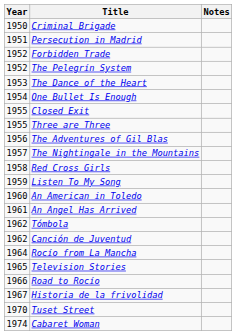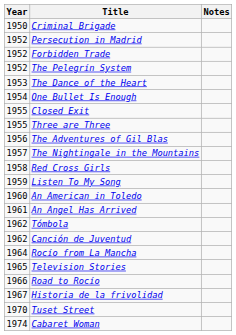 <table class="wikitable sortable">
 <tr>
 <th>Year</th>
 <th>Title</th>
 <th class="unsortable">Notes</th>
 </tr>
 <tr>
 <td>1950</td>
 <td><em><a href='#'>Criminal Brigade</a></em></td>
 <td></td>
 </tr>
 <tr>
-<td>1951</td>
+<td>1952</td>
 <td><em><a href='#'>Persecution in Madrid</a></em></td>
 <td></td>
 </tr>
 <tr>
 <td>1952</td>
 <td><em><a href='#'>Forbidden Trade</a></em></td>
 <td></td>
 </tr>
 <tr>
 <td>1952</td>
 <td><em><a href='#'>The Pelegrín System</a></em></td>
 <td></td>
 </tr>
 <tr>
 <td>1953</td>
 <td><em><a href='#'>The Dance of the Heart</a></em></td>
 <td></td>
 </tr>
 <tr>
 <td>1954</td>
 <td><em><a href='#'>One Bullet Is Enough</a></em></td>
 <td></td>
 </tr>
 <tr>
 <td>1955</td>
 <td><em><a href='#'>Closed Exit</a></em></td>
 <td></td>
 </tr>
 <tr>
 <td>1955</td>
 <td><em><a href='#'>Three are Three</a></em></td>
 <td></td>
 </tr>
 <tr>
 <td>1956</td>
 <td><em><a href='#'>The Adventures of Gil Blas</a></em></td>
 <td></td>
 </tr>
 <tr>
 <td>1957</td>
 <td><em><a href='#'>The Nightingale in the Mountains</a></em></td>
 <td></td>
 </tr>
 <tr>
 <td>1958</td>
 <td><em><a href='#'>Red Cross Girls</a></em></td>
 <td></td>
 </tr>
 <tr>
 <td>1959</td>
 <td><em><a href='#'>Listen To My Song</a></em></td>
 <td></td>
 </tr>
 <tr>
 <td>1960</td>
 <td><em><a href='#'>An American in Toledo</a></em></td>
 <td></td>
 </tr>
 <tr>
 <td>1961</td>
 <td><em><a href='#'>An Angel Has Arrived</a></em></td>
 <td></td>
 </tr>
 <tr>
 <td>1962</td>
 <td><em><a href='#'>Tómbola</a></em></td>
 <td></td>
 </tr>
 <tr>
 <td>1962</td>
 <td><em><a href='#'>Canción de Juventud</a></em></td>
 <td></td>
 </tr>
 <tr>
 <td>1964</td>
 <td><em><a href='#'>Rocío from La Mancha</a></em></td>
 <td></td>
 </tr>
 <tr>
 <td>1965</td>
 <td><em><a href='#'>Television Stories</a></em></td>
 <td></td>
 </tr>
 <tr>
 <td>1966</td>
 <td><em><a href='#'>Road to Rocío</a></em></td>
 <td></td>
 </tr>
 <tr>
 <td>1967</td>
 <td><em><a href='#'>Historia de la frivolidad</a></em></td>
 <td></td>
 </tr>
 <tr>
 <td>1970</td>
 <td><em><a href='#'>Tuset Street</a></em></td>
 <td></td>
 </tr>
 <tr>
 <td>1974</td>
 <td><em><a href='#'>Cabaret Woman</a></em></td>
 <td></td>
 </tr>
 </table>
